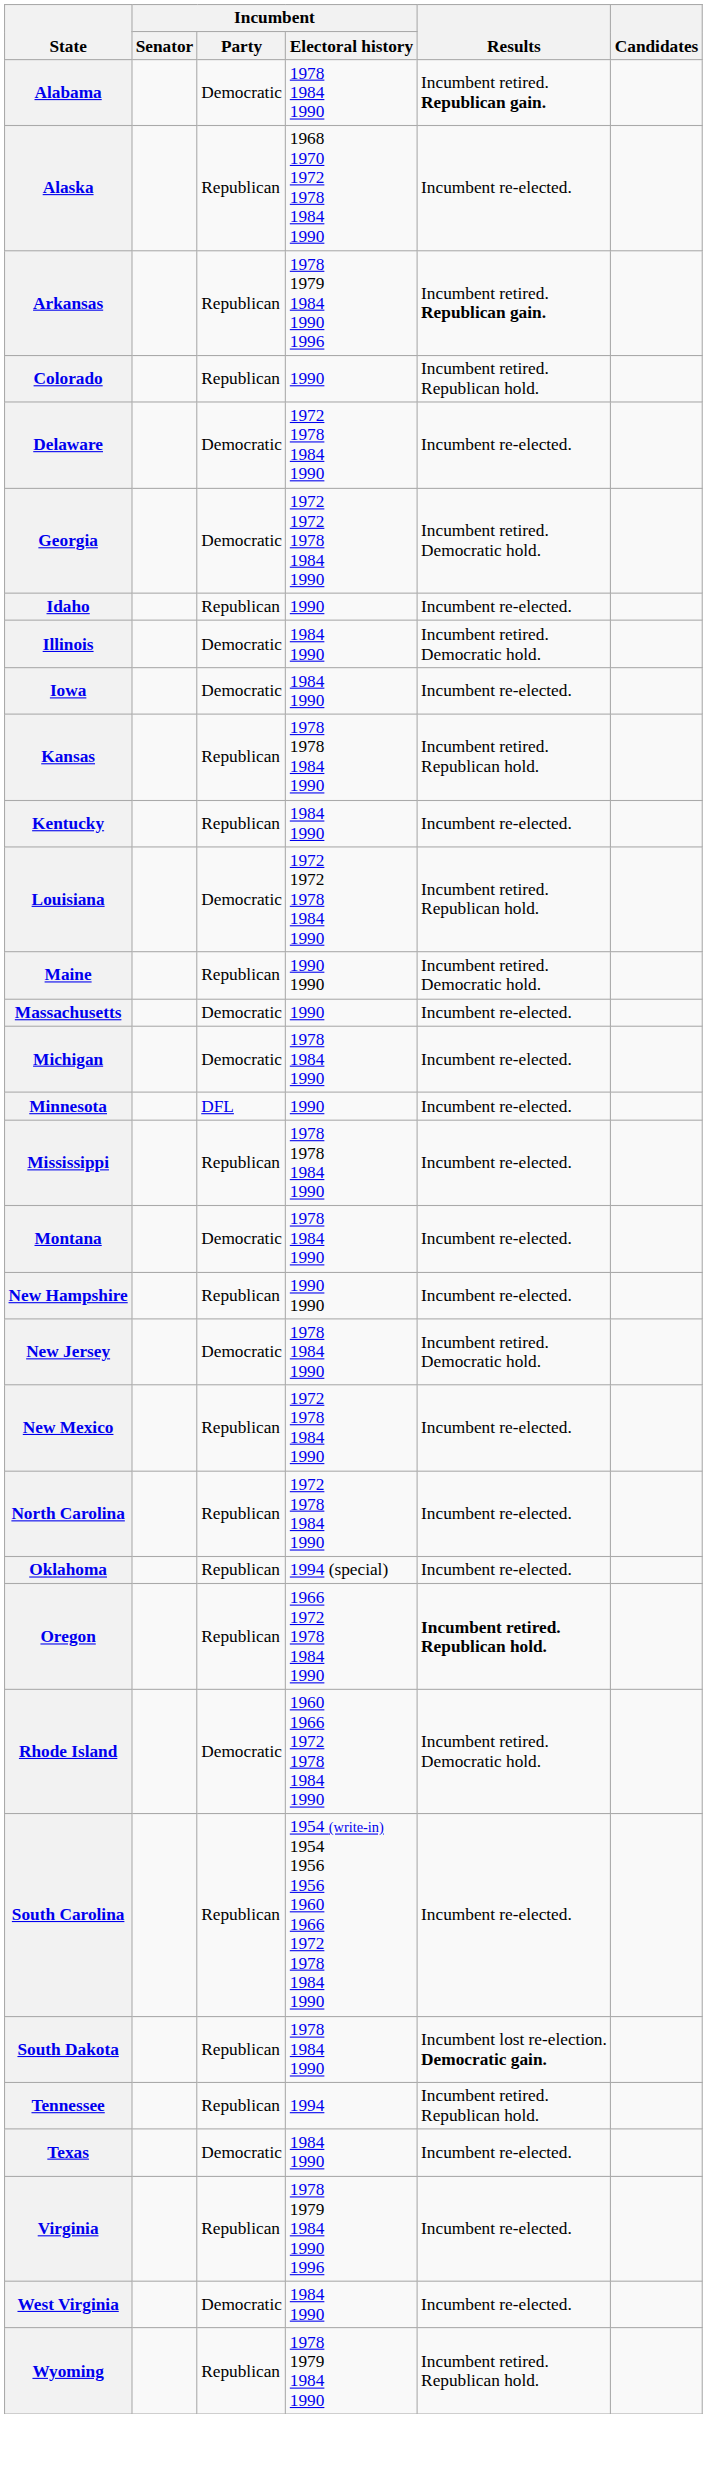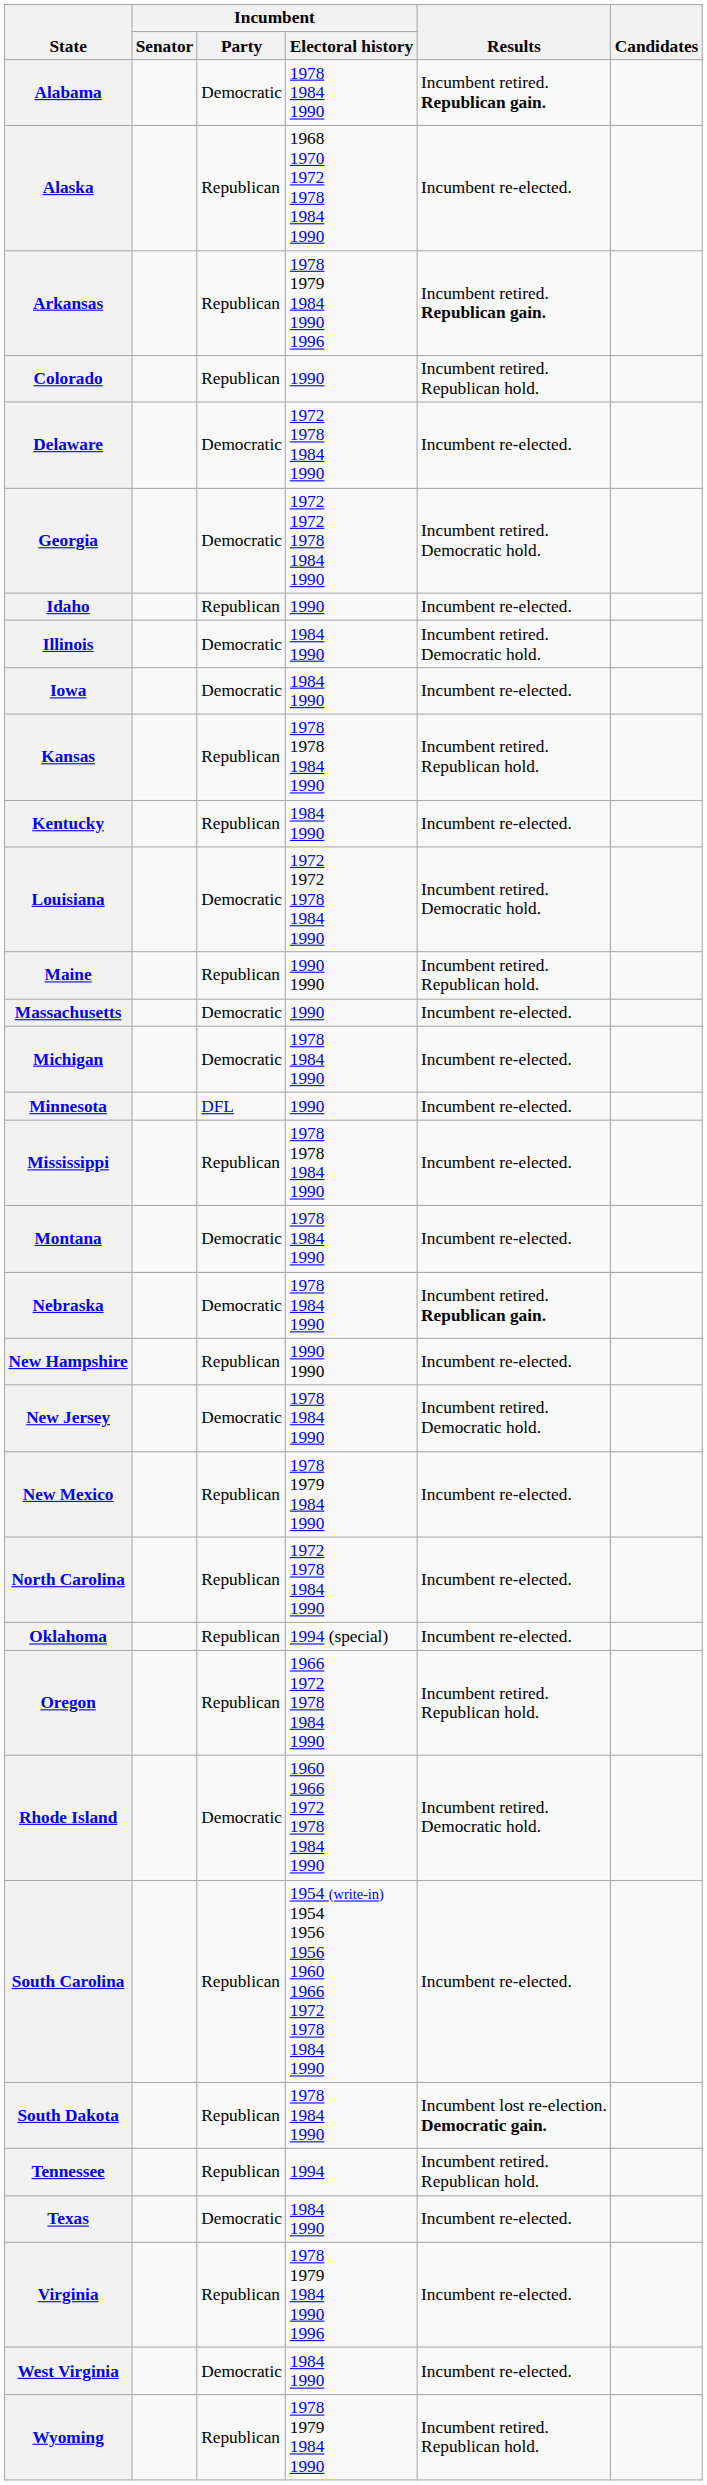 <table class="wikitable sortable">
 <tr valign=bottom>
 <th rowspan=2>State</th>
 <th colspan=3>Incumbent</th>
 <th rowspan=2>Results</th>
 <th rowspan=2>Candidates</th>
 </tr>
 <tr>
 <th>Senator</th>
 <th>Party</th>
 <th>Electoral history</th>
 </tr>
 <tr>
 <th><a href='#'>Alabama</a></th>
 <td></td>
 <td>Democratic</td>
 <td><a href='#'>1978</a><br><a href='#'>1984</a><br><a href='#'>1990</a></td>
 <td>Incumbent retired.<br><strong>Republican gain.</strong></td>
 <td nowrap></td>
 </tr>
 <tr>
 <th><a href='#'>Alaska</a></th>
 <td></td>
 <td>Republican</td>
 <td>1968 <br><a href='#'>1970</a><br><a href='#'>1972</a><br><a href='#'>1978</a><br><a href='#'>1984</a><br><a href='#'>1990</a></td>
 <td>Incumbent re-elected.</td>
 <td nowrap></td>
 </tr>
 <tr>
 <th><a href='#'>Arkansas</a></th>
 <td></td>
 <td>Republican</td>
 <td><a href='#'>1978</a><br>1979 <br><a href='#'>1984</a><br><a href='#'>1990</a><br><a href='#'>1996</a></td>
 <td>Incumbent retired.<br><strong>Republican gain.</strong></td>
 <td nowrap></td>
 </tr>
 <tr>
 <th><a href='#'>Colorado</a></th>
 <td></td>
 <td>Republican</td>
 <td><a href='#'>1990</a></td>
 <td>Incumbent retired.<br>Republican hold.</td>
 <td nowrap></td>
 </tr>
 <tr>
 <th><a href='#'>Delaware</a></th>
 <td></td>
 <td>Democratic</td>
 <td><a href='#'>1972</a><br><a href='#'>1978</a><br><a href='#'>1984</a><br><a href='#'>1990</a></td>
 <td>Incumbent re-elected.</td>
 <td nowrap></td>
 </tr>
 <tr>
 <th><a href='#'>Georgia</a></th>
 <td></td>
 <td>Democratic</td>
 <td><a href='#'>1972 </a><br><a href='#'>1972</a><br><a href='#'>1978</a><br><a href='#'>1984</a><br><a href='#'>1990</a></td>
 <td>Incumbent retired.<br>Democratic hold.</td>
 <td nowrap></td>
 </tr>
 <tr>
 <th><a href='#'>Idaho</a></th>
 <td></td>
 <td>Republican</td>
 <td><a href='#'>1990</a></td>
 <td>Incumbent re-elected.</td>
 <td nowrap></td>
 </tr>
 <tr>
 <th><a href='#'>Illinois</a></th>
 <td></td>
 <td>Democratic</td>
 <td><a href='#'>1984</a><br><a href='#'>1990</a></td>
 <td>Incumbent retired.<br>Democratic hold.</td>
 <td nowrap></td>
 </tr>
 <tr>
 <th><a href='#'>Iowa</a></th>
 <td></td>
 <td>Democratic</td>
 <td><a href='#'>1984</a><br><a href='#'>1990</a></td>
 <td>Incumbent re-elected.</td>
 <td nowrap></td>
 </tr>
 <tr>
 <th><a href='#'>Kansas</a></th>
 <td></td>
 <td>Republican</td>
 <td><a href='#'>1978</a><br>1978 <br><a href='#'>1984</a><br><a href='#'>1990</a></td>
 <td>Incumbent retired.<br>Republican hold.</td>
 <td nowrap></td>
 </tr>
 <tr>
 <th><a href='#'>Kentucky</a></th>
 <td></td>
 <td>Republican</td>
 <td><a href='#'>1984</a><br><a href='#'>1990</a></td>
 <td>Incumbent re-elected.</td>
 <td nowrap></td>
 </tr>
 <tr>
 <th><a href='#'>Louisiana</a></th>
 <td></td>
 <td>Democratic</td>
 <td><a href='#'>1972</a><br>1972 <br><a href='#'>1978</a><br><a href='#'>1984</a><br><a href='#'>1990</a></td>
-<td>Incumbent retired.<br>Republican hold.</td>
+<td>Incumbent retired.<br>Democratic hold.</td>
 <td nowrap></td>
 </tr>
 <tr>
 <th><a href='#'>Maine</a></th>
 <td></td>
 <td>Republican</td>
 <td><a href='#'>1990</a><br>1990 </td>
-<td>Incumbent retired.<br>Democratic hold.</td>
+<td>Incumbent retired.<br>Republican hold.</td>
 <td nowrap></td>
 </tr>
 <tr>
 <th><a href='#'>Massachusetts</a></th>
 <td></td>
 <td>Democratic</td>
 <td><a href='#'>1990</a></td>
 <td>Incumbent re-elected.</td>
 <td nowrap></td>
 </tr>
 <tr>
 <th><a href='#'>Michigan</a></th>
 <td></td>
 <td>Democratic</td>
 <td><a href='#'>1978</a><br><a href='#'>1984</a><br><a href='#'>1990</a></td>
 <td>Incumbent re-elected.</td>
 <td nowrap></td>
 </tr>
 <tr>
 <th><a href='#'>Minnesota</a></th>
 <td></td>
 <td><a href='#'>DFL</a></td>
 <td><a href='#'>1990</a></td>
 <td>Incumbent re-elected.</td>
 <td nowrap></td>
 </tr>
 <tr>
 <th><a href='#'>Mississippi</a></th>
 <td></td>
 <td>Republican</td>
 <td><a href='#'>1978</a><br>1978 <br> <a href='#'>1984</a><br><a href='#'>1990</a></td>
 <td>Incumbent re-elected.</td>
 <td nowrap></td>
 </tr>
 <tr>
 <th><a href='#'>Montana</a></th>
 <td></td>
 <td>Democratic</td>
 <td><a href='#'>1978</a><br><a href='#'>1984</a><br><a href='#'>1990</a></td>
 <td>Incumbent re-elected.</td>
 <td nowrap></td>
 </tr>
 <tr>
+<th><a href='#'>Nebraska</a></th>
+<td></td>
+<td>Democratic</td>
+<td><a href='#'>1978</a><br><a href='#'>1984</a><br><a href='#'>1990</a></td>
+<td>Incumbent retired.<br><strong>Republican gain.</strong></td>
+<td nowrap></td>
+</tr>
+<tr>
 <th><a href='#'>New Hampshire</a></th>
 <td></td>
 <td>Republican</td>
 <td><a href='#'>1990</a><br>1990 </td>
 <td>Incumbent re-elected.</td>
 <td nowrap></td>
 </tr>
 <tr>
 <th><a href='#'>New Jersey</a></th>
 <td></td>
 <td>Democratic</td>
 <td><a href='#'>1978</a><br><a href='#'>1984</a><br><a href='#'>1990</a></td>
 <td>Incumbent retired.<br>Democratic hold.</td>
 <td nowrap></td>
 </tr>
 <tr>
 <th><a href='#'>New Mexico</a></th>
 <td></td>
 <td>Republican</td>
-<td><a href='#'>1972</a><br><a href='#'>1978</a><br><a href='#'>1984</a><br><a href='#'>1990</a></td>
+<td><a href='#'>1978</a><br>1979 <br><a href='#'>1984</a><br><a href='#'>1990</a></td>
 <td>Incumbent re-elected.</td>
 <td nowrap></td>
 </tr>
 <tr>
 <th><a href='#'>North Carolina</a></th>
 <td></td>
 <td>Republican</td>
 <td><a href='#'>1972</a><br><a href='#'>1978</a><br><a href='#'>1984</a><br><a href='#'>1990</a></td>
 <td>Incumbent re-elected.</td>
 <td nowrap></td>
 </tr>
 <tr>
 <th><a href='#'>Oklahoma</a></th>
 <td></td>
 <td>Republican</td>
 <td><a href='#'>1994</a> (special)</td>
 <td>Incumbent re-elected.</td>
 <td nowrap></td>
 </tr>
 <tr>
 <th><a href='#'>Oregon</a></th>
 <td></td>
 <td>Republican</td>
 <td><a href='#'>1966</a><br><a href='#'>1972</a><br><a href='#'>1978</a><br><a href='#'>1984</a><br><a href='#'>1990</a></td>
-<td><strong>Incumbent retired.<br>Republican hold.</strong></td>
+<td>Incumbent retired.<br>Republican hold.</td>
 <td nowrap></td>
 </tr>
 <tr>
 <th><a href='#'>Rhode Island</a></th>
 <td></td>
 <td>Democratic</td>
 <td><a href='#'>1960</a><br><a href='#'>1966</a><br><a href='#'>1972</a><br><a href='#'>1978</a><br><a href='#'>1984</a><br><a href='#'>1990</a></td>
 <td>Incumbent retired.<br>Democratic hold.</td>
 <td nowrap></td>
 </tr>
 <tr>
 <th><a href='#'>South Carolina</a></th>
 <td></td>
 <td>Republican</td>
 <td><a href='#'>1954 <small>(write-in)</small></a><br>1954 <br>1956 <br><a href='#'>1956 </a><br><a href='#'>1960</a><br><a href='#'>1966</a><br><a href='#'>1972</a><br><a href='#'>1978</a><br><a href='#'>1984</a><br><a href='#'>1990</a></td>
 <td>Incumbent re-elected.</td>
 <td nowrap></td>
 </tr>
 <tr>
 <th><a href='#'>South Dakota</a></th>
 <td></td>
 <td>Republican</td>
 <td><a href='#'>1978</a><br><a href='#'>1984</a><br><a href='#'>1990</a></td>
 <td>Incumbent lost re-election.<br><strong>Democratic gain.</strong></td>
 <td nowrap></td>
 </tr>
 <tr>
 <th><a href='#'>Tennessee</a></th>
 <td></td>
 <td>Republican</td>
 <td><a href='#'>1994 </a></td>
 <td>Incumbent retired.<br>Republican hold.</td>
 <td nowrap></td>
 </tr>
 <tr>
 <th><a href='#'>Texas</a></th>
 <td></td>
 <td>Democratic</td>
 <td><a href='#'>1984</a><br><a href='#'>1990</a></td>
 <td>Incumbent re-elected.</td>
 <td nowrap></td>
 </tr>
 <tr>
 <th><a href='#'>Virginia</a></th>
 <td></td>
 <td>Republican</td>
 <td><a href='#'>1978</a><br>1979 <br><a href='#'>1984</a><br><a href='#'>1990</a><br><a href='#'>1996</a></td>
 <td>Incumbent re-elected.</td>
 <td nowrap></td>
 </tr>
 <tr>
 <th><a href='#'>West Virginia</a></th>
 <td></td>
 <td>Democratic</td>
 <td><a href='#'>1984</a><br><a href='#'>1990</a></td>
 <td>Incumbent re-elected.</td>
 <td nowrap></td>
 </tr>
 <tr>
 <th><a href='#'>Wyoming</a></th>
 <td></td>
 <td>Republican</td>
 <td><a href='#'>1978</a><br>1979 <br><a href='#'>1984</a><br><a href='#'>1990</a></td>
 <td>Incumbent retired.<br>Republican hold.</td>
 <td nowrap></td>
 </tr>
 </table>
